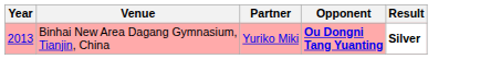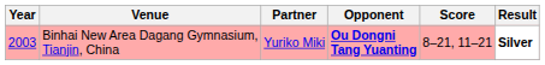 <table class="sortable wikitable" style="font-size: 90%;">
 <tr>
 <th>Year</th>
 <th>Venue</th>
 <th>Partner</th>
 <th>Opponent</th>
+<th>Score</th>
 <th>Result</th>
 </tr>
 <tr style="background:#FFAAAA">
-<td align="center"><a href='#'>2013</a></td>
+<td align="center"><a href='#'>2003</a></td>
 <td align="left">Binhai New Area Dagang Gymnasium,<br><a href='#'>Tianjin</a>, China</td>
 <td align="left"> <a href='#'>Yuriko Miki</a></td>
 <td align="left"><strong> <a href='#'>Ou Dongni</a><br> <a href='#'>Tang Yuanting</a></strong></td>
+<td align="left">8–21, 11–21</td>
 <td style="text-align:left; background:white"> <strong>Silver</strong></td>
 </tr>
 </table>
